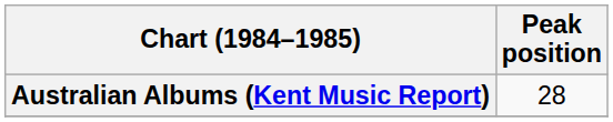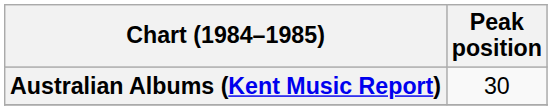 <table class="wikitable sortable plainrowheaders" style="text-align:center">
 <tr>
 <th>Chart (1984–1985)</th>
 <th>Peak<br>position</th>
 </tr>
 <tr>
 <th scope="row">Australian Albums (<a href='#'>Kent Music Report</a>)</th>
-<td align="center">28</td>
+<td align="center">30</td>
 </tr>
 <tr>
 </tr>
 <tr>
 </tr>
 <tr>
 </tr>
 <tr>
 </tr>
 <tr>
 </tr>
 </table>
